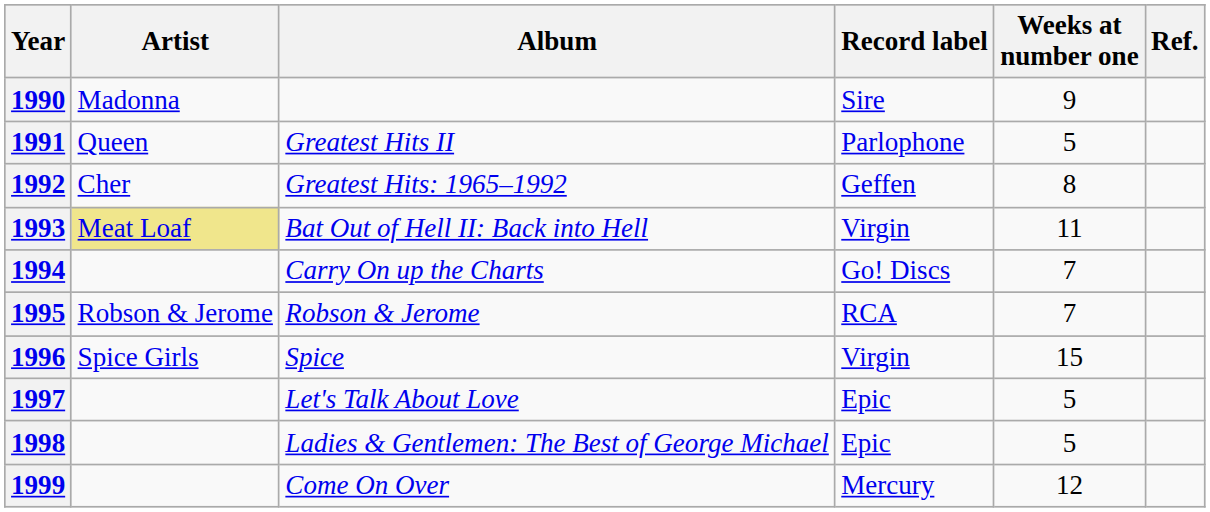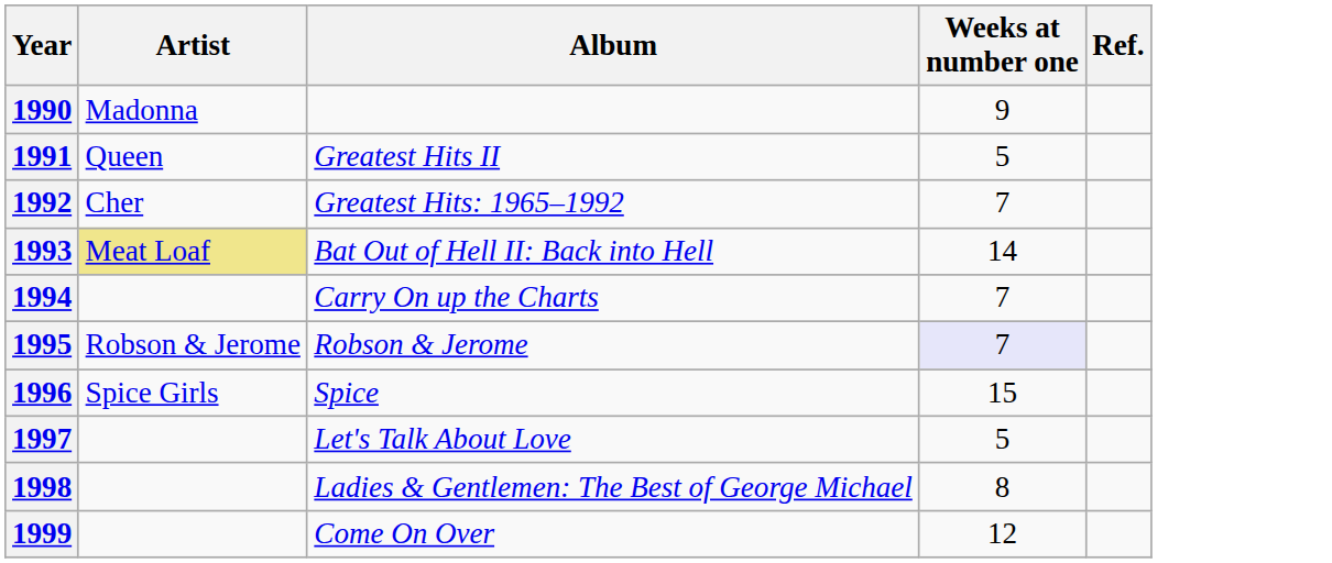 <table class="wikitable plainrowheaders sortable">
 <tr>
 <th scope=col>Year</th>
 <th scope=col>Artist</th>
 <th scope=col>Album</th>
-<th scope=col>Record label</th>
 <th scope=col>Weeks at<br>number one</th>
 <th scope=col class=unsortable>Ref.</th>
 </tr>
 <tr>
 <th scope=row style="text-align:center;"><a href='#'>1990</a></th>
 <td><a href='#'>Madonna</a></td>
 <td></td>
-<td><a href='#'>Sire</a></td>
 <td align=center>9</td>
 <td align=center></td>
 </tr>
 <tr>
 <th scope=row style="text-align:center;"><a href='#'>1991</a></th>
 <td><a href='#'>Queen</a></td>
 <td><em><a href='#'>Greatest Hits II</a></em></td>
-<td><a href='#'>Parlophone</a></td>
 <td align=center>5</td>
 <td align=center></td>
 </tr>
 <tr>
 <th scope=row style="text-align:center;"><a href='#'>1992</a></th>
 <td><a href='#'>Cher</a></td>
 <td><em><a href='#'>Greatest Hits: 1965–1992</a></em></td>
-<td><a href='#'>Geffen</a></td>
-<td align=center>8</td>
+<td align=center>7</td>
 <td align=center></td>
 </tr>
 <tr>
 <th scope=row style="text-align:center;"><a href='#'>1993</a></th>
 <td style="background: khaki;"><a href='#'>Meat Loaf</a></td>
 <td><em><a href='#'>Bat Out of Hell II: Back into Hell</a></em></td>
-<td><a href='#'>Virgin</a></td>
-<td align=center>11</td>
+<td align=center>14</td>
 <td align=center></td>
 </tr>
 <tr>
 <th scope=row style="text-align:center;"><a href='#'>1994</a></th>
 <td></td>
 <td><em><a href='#'>Carry On up the Charts</a></em></td>
-<td><a href='#'>Go! Discs</a></td>
 <td align=center>7</td>
 <td align=center></td>
 </tr>
 <tr>
 <th scope=row style="text-align:center;"><a href='#'>1995</a></th>
 <td><a href='#'>Robson & Jerome</a></td>
 <td><em><a href='#'>Robson & Jerome</a></em></td>
-<td><a href='#'>RCA</a></td>
-<td align=center>7</td>
+<td align=center style="background: lavender;">7</td>
 <td align=center></td>
 </tr>
 <tr>
 <th scope=row style="text-align:center;"><a href='#'>1996</a></th>
 <td><a href='#'>Spice Girls</a></td>
 <td><em><a href='#'>Spice</a></em></td>
-<td><a href='#'>Virgin</a></td>
 <td align=center>15</td>
 <td align=center></td>
 </tr>
 <tr>
 <th scope=row style="text-align:center;"><a href='#'>1997</a></th>
 <td></td>
 <td><em><a href='#'>Let's Talk About Love</a></em></td>
-<td><a href='#'>Epic</a></td>
 <td align=center>5</td>
 <td align=center></td>
 </tr>
 <tr>
 <th scope=row style="text-align:center;"><a href='#'>1998</a></th>
 <td></td>
 <td><em><a href='#'>Ladies & Gentlemen: The Best of George Michael</a></em></td>
-<td><a href='#'>Epic</a></td>
-<td align=center>5</td>
+<td align=center>8</td>
 <td align=center></td>
 </tr>
 <tr>
 <th scope=row style="text-align:center;"><a href='#'>1999</a></th>
 <td></td>
 <td><em><a href='#'>Come On Over</a></em></td>
-<td><a href='#'>Mercury</a></td>
 <td align=center>12</td>
 <td align=center></td>
 </tr>
 </table>
